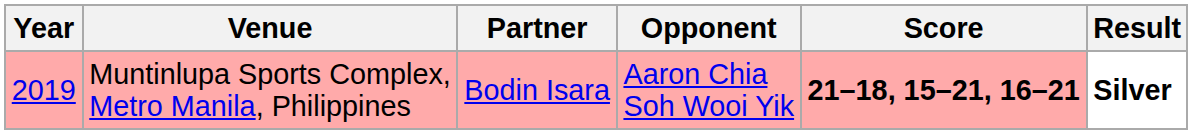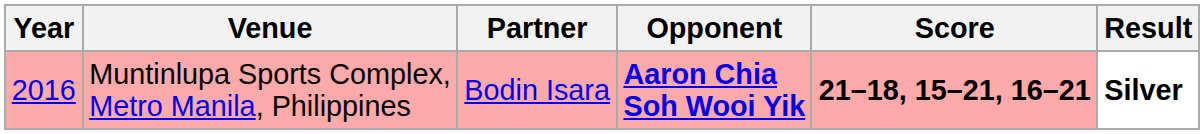 <table class="sortable wikitable" style="font-size: 90%;">
 <tr>
 <th>Year</th>
 <th>Venue</th>
 <th>Partner</th>
 <th>Opponent</th>
 <th>Score</th>
 <th>Result</th>
 </tr>
 <tr style="background:#FFAAAA">
-<td align="center"><a href='#'>2019</a></td>
+<td align="center"><a href='#'>2016</a></td>
 <td align="left">Muntinlupa Sports Complex,<br><a href='#'>Metro Manila</a>, Philippines</td>
 <td align="left"> <a href='#'>Bodin Isara</a></td>
-<td align="left"> <a href='#'>Aaron Chia</a><br> <a href='#'>Soh Wooi Yik</a></td>
+<td align="left"><strong> <a href='#'>Aaron Chia</a><br> <a href='#'>Soh Wooi Yik</a></strong></td>
 <td align="left"><strong>21–18, 15–21, 16–21</strong></td>
 <td style="text-align:left; background:white"> <strong>Silver</strong></td>
 </tr>
 </table>
